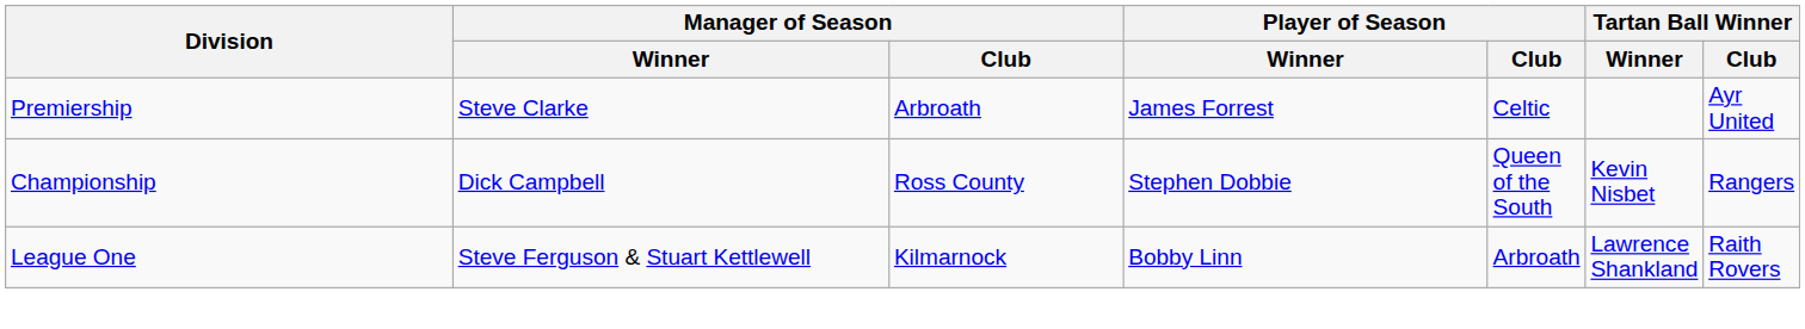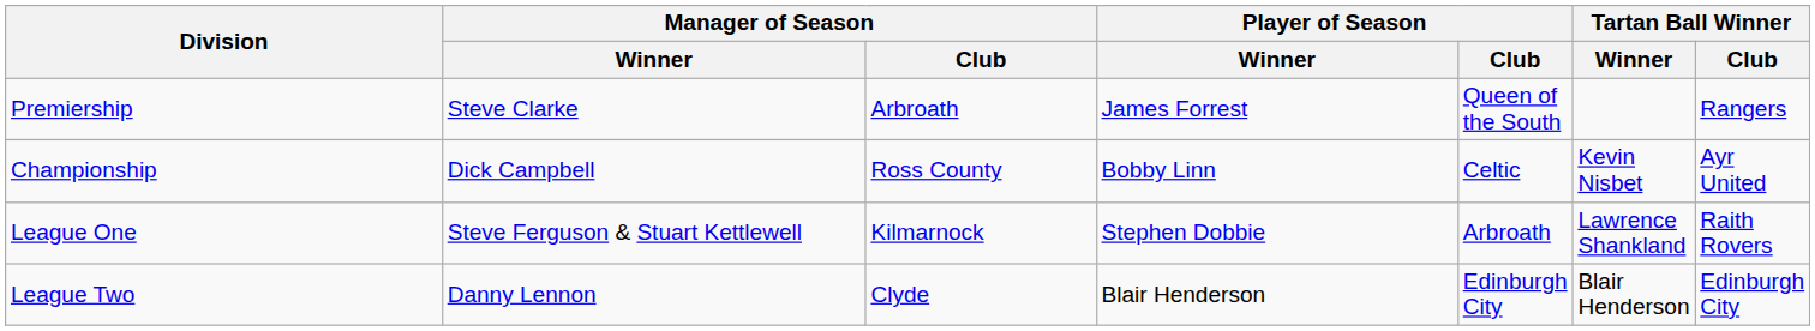 <table class="wikitable" style="text-align: left; width:100%;">
 <tr>
 <th rowspan="2" style="width:30%;">Division</th>
 <th colspan="2">Manager of Season</th>
 <th colspan="2">Player of Season</th>
 <th colspan="2">Tartan Ball Winner</th>
 </tr>
 <tr>
 <th style="width:30%;">Winner</th>
 <th style="width:15%;">Club</th>
 <th style="width:30%;">Winner</th>
 <th style="width:15%;">Club</th>
 <th style="width:30%;">Winner</th>
 <th style="width:15%;">Club</th>
 </tr>
 <tr>
 <td><a href='#'>Premiership</a></td>
 <td><a href='#'>Steve Clarke</a></td>
 <td><a href='#'>Arbroath</a></td>
 <td><a href='#'>James Forrest</a></td>
-<td><a href='#'>Celtic</a></td>
+<td><a href='#'>Queen of the South</a></td>
 <td></td>
-<td><a href='#'>Ayr United</a></td>
+<td><a href='#'>Rangers</a></td>
 </tr>
 <tr>
 <td><a href='#'>Championship</a></td>
 <td><a href='#'>Dick Campbell</a></td>
 <td><a href='#'>Ross County</a></td>
-<td><a href='#'>Stephen Dobbie</a></td>
-<td><a href='#'>Queen of the South</a></td>
+<td><a href='#'>Bobby Linn</a></td>
+<td><a href='#'>Celtic</a></td>
 <td><a href='#'>Kevin Nisbet</a></td>
-<td><a href='#'>Rangers</a></td>
+<td><a href='#'>Ayr United</a></td>
 </tr>
 <tr>
 <td><a href='#'>League One</a></td>
 <td><a href='#'>Steve Ferguson</a> & <a href='#'>Stuart Kettlewell</a></td>
 <td><a href='#'>Kilmarnock</a></td>
-<td><a href='#'>Bobby Linn</a></td>
+<td><a href='#'>Stephen Dobbie</a></td>
 <td><a href='#'>Arbroath</a></td>
 <td><a href='#'>Lawrence Shankland</a></td>
 <td><a href='#'>Raith Rovers</a></td>
 </tr>
+<tr>
+<td><a href='#'>League Two</a></td>
+<td><a href='#'>Danny Lennon</a></td>
+<td><a href='#'>Clyde</a></td>
+<td>Blair Henderson</td>
+<td><a href='#'>Edinburgh City</a></td>
+<td>Blair Henderson</td>
+<td><a href='#'>Edinburgh City</a></td>
+</tr>
 </table>
